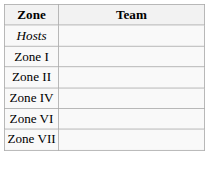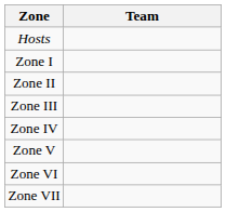 <table class="wikitable">
 <tr>
 <th>Zone</th>
 <th width=170>Team</th>
 </tr>
 <tr>
 <td align=center><em>Hosts</em></td>
 <td></td>
 </tr>
 <tr>
 <td align=center>Zone I</td>
 <td><em></em></td>
 </tr>
 <tr>
 <td align=center>Zone II</td>
 <td><em></em></td>
 </tr>
 <tr>
+<td align=center>Zone III</td>
+<td></td>
+</tr>
+<tr>
 <td align=center>Zone IV</td>
+<td></td>
+</tr>
+<tr>
+<td align=center>Zone V</td>
 <td></td>
 </tr>
 <tr>
 <td align=center>Zone VI</td>
 <td><em></em></td>
 </tr>
 <tr>
 <td align=center>Zone VII</td>
 <td><em></em></td>
 </tr>
 </table>
